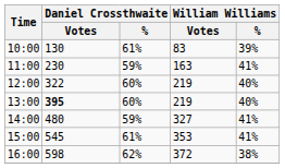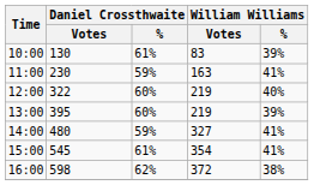 <table class="wikitable">
 <tr>
 <th rowspan="2">Time</th>
 <th colspan="2">Daniel Crossthwaite</th>
 <th colspan="2">William Williams</th>
 </tr>
 <tr>
 <th>Votes</th>
 <th>%</th>
 <th>Votes</th>
 <th>%</th>
 </tr>
 <tr>
 <td>10:00</td>
 <td>130</td>
 <td>61%</td>
 <td>83</td>
 <td>39%</td>
 </tr>
 <tr>
 <td>11:00</td>
 <td>230</td>
 <td>59%</td>
 <td>163</td>
 <td>41%</td>
 </tr>
 <tr>
 <td>12:00</td>
 <td>322</td>
 <td>60%</td>
 <td>219</td>
 <td>40%</td>
 </tr>
 <tr>
 <td>13:00</td>
-<td><strong>395</strong></td>
+<td>395</td>
 <td>60%</td>
 <td>219</td>
-<td>40%</td>
+<td>39%</td>
 </tr>
 <tr>
 <td>14:00</td>
 <td>480</td>
 <td>59%</td>
 <td>327</td>
 <td>41%</td>
 </tr>
 <tr>
 <td>15:00</td>
 <td>545</td>
 <td>61%</td>
-<td>353</td>
+<td>354</td>
 <td>41%</td>
 </tr>
 <tr>
 <td>16:00</td>
 <td>598</td>
 <td>62%</td>
 <td>372</td>
 <td>38%</td>
 </tr>
 <tr>
 </tr>
 </table>
